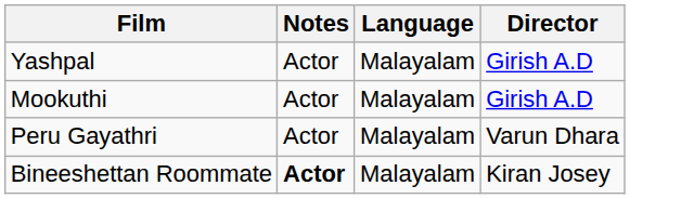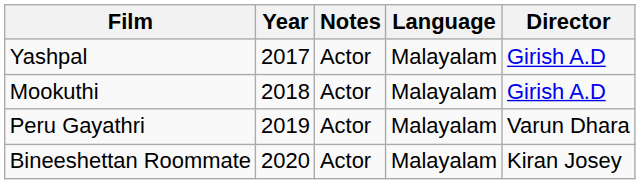 <table class="wikitable sortable">
 <tr>
 <th>Film</th>
+<th>Year</th>
 <th>Notes</th>
 <th>Language</th>
 <th>Director</th>
 </tr>
 <tr>
 <td>Yashpal</td>
+<td>2017</td>
 <td>Actor</td>
 <td>Malayalam</td>
 <td><a href='#'>Girish A.D</a></td>
 </tr>
 <tr>
 <td>Mookuthi</td>
+<td>2018</td>
 <td>Actor</td>
 <td>Malayalam</td>
 <td><a href='#'>Girish A.D</a></td>
 </tr>
 <tr>
 <td>Peru Gayathri</td>
+<td>2019</td>
 <td>Actor</td>
 <td>Malayalam</td>
 <td>Varun Dhara</td>
 </tr>
 <tr>
 <td>Bineeshettan Roommate</td>
-<td><strong>Actor</strong></td>
+<td>2020</td>
+<td>Actor</td>
 <td>Malayalam</td>
 <td>Kiran Josey</td>
 </tr>
 </table>
